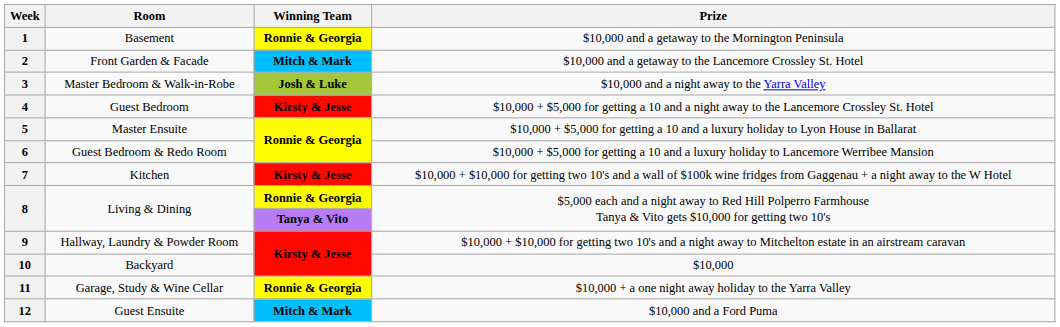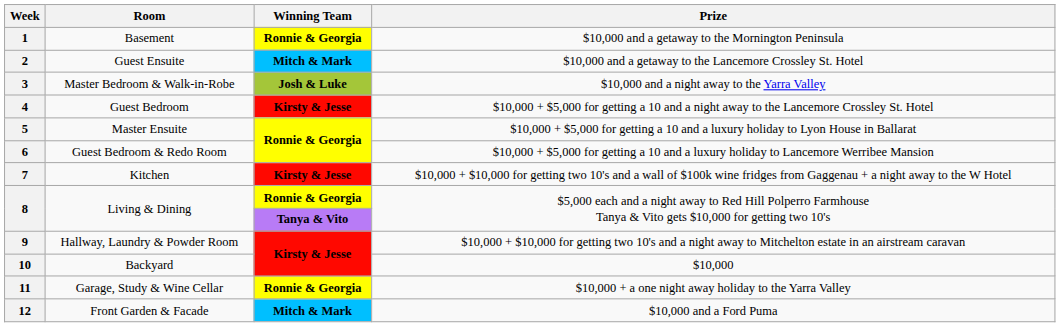 <table class="wikitable" style="text-align: center; font-size: 9pt; line-height:16px; width:80%">
 <tr>
 <th>Week</th>
 <th>Room</th>
 <th>Winning Team</th>
 <th>Prize</th>
 </tr>
 <tr>
 <th>1</th>
 <td>Basement</td>
 <td style="background:yellow; color:black;"><strong>Ronnie & Georgia</strong></td>
 <td>$10,000 and a getaway to the Mornington Peninsula</td>
 </tr>
 <tr>
 <th>2</th>
-<td>Front Garden & Facade</td>
+<td>Guest Ensuite</td>
 <td style="background:#00BFFF; color:black;"><strong>Mitch & Mark</strong></td>
 <td>$10,000 and a getaway to the Lancemore Crossley St. Hotel</td>
 </tr>
 <tr>
 <th>3</th>
 <td>Master Bedroom & Walk-in-Robe</td>
 <td style="background:#A4C639; color:black;"><strong>Josh & Luke</strong></td>
 <td>$10,000 and a night away to the <a href='#'>Yarra Valley</a></td>
 </tr>
 <tr>
 <th>4</th>
 <td>Guest Bedroom</td>
 <td style="background:#FF0800; color:black;"><strong>Kirsty & Jesse</strong></td>
 <td>$10,000 + $5,000 for getting a 10 and a night away to the Lancemore Crossley St. Hotel</td>
 </tr>
 <tr>
 <th>5</th>
 <td>Master Ensuite</td>
 <td rowspan=2 style="background:yellow; color:black;"><strong>Ronnie & Georgia</strong></td>
 <td>$10,000 + $5,000 for getting a 10 and a luxury holiday to Lyon House in Ballarat</td>
 </tr>
 <tr>
 <th>6</th>
 <td>Guest Bedroom & Redo Room</td>
 <td>$10,000 + $5,000 for getting a 10 and a luxury holiday to Lancemore Werribee Mansion</td>
 </tr>
 <tr>
 <th>7</th>
 <td>Kitchen</td>
 <td style="background:#FF0800; color:black;"><strong>Kirsty & Jesse</strong></td>
 <td>$10,000 + $10,000 for getting two 10's and a wall of $100k wine fridges from Gaggenau + a night away to the W Hotel</td>
 </tr>
 <tr>
 <th rowspan=2>8</th>
 <td rowspan=2>Living & Dining</td>
 <td style="background:yellow; color:black;"><strong>Ronnie & Georgia</strong></td>
 <td rowspan=2>$5,000 each and a night away to Red Hill Polperro Farmhouse<br>Tanya & Vito gets $10,000 for getting two 10's</td>
 </tr>
 <tr>
 <td style="background:#B87BF6; color:black;"><strong>Tanya & Vito</strong></td>
 </tr>
 <tr>
 <th>9</th>
 <td>Hallway, Laundry & Powder Room</td>
 <td rowspan=2 style="background:#FF0800; color:black;"><strong>Kirsty & Jesse</strong></td>
 <td>$10,000 + $10,000 for getting two 10's and a night away to Mitchelton estate in an airstream caravan</td>
 </tr>
 <tr>
 <th>10</th>
 <td>Backyard</td>
 <td>$10,000</td>
 </tr>
 <tr>
 <th>11</th>
 <td>Garage, Study & Wine Cellar</td>
 <td style="background:yellow; color:black;"><strong>Ronnie & Georgia</strong></td>
 <td>$10,000 + a one night away holiday to the Yarra Valley</td>
 </tr>
 <tr>
 <th>12</th>
-<td>Guest Ensuite</td>
+<td>Front Garden & Facade</td>
 <td style="background:#00BFFF; color:black;"><strong>Mitch & Mark</strong></td>
 <td>$10,000 and a Ford Puma</td>
 </tr>
 </table>
